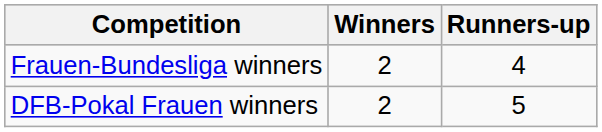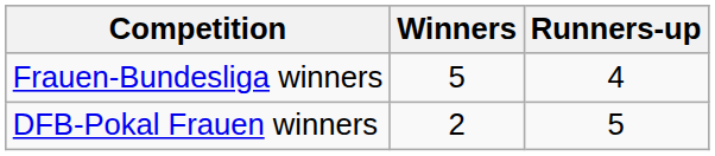 <table class="wikitable sortable">
 <tr style="background:#efefef;">
 <th>Competition</th>
 <th>Winners</th>
 <th>Runners-up</th>
 </tr>
 <tr>
 <td><a href='#'>Frauen-Bundesliga</a> winners</td>
-<td align=center>2</td>
+<td align=center>5</td>
 <td align=center>4</td>
 </tr>
 <tr>
 <td><a href='#'>DFB-Pokal Frauen</a> winners</td>
 <td align=center>2</td>
 <td align=center>5</td>
 </tr>
 </table>
